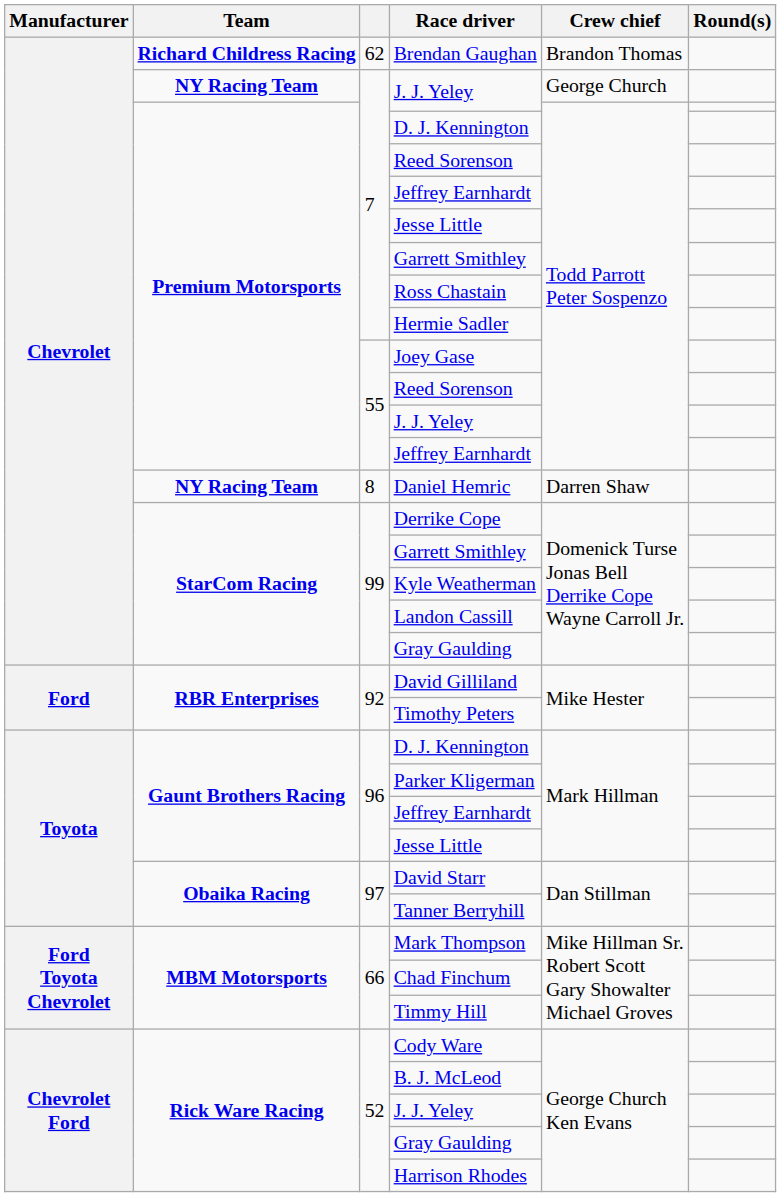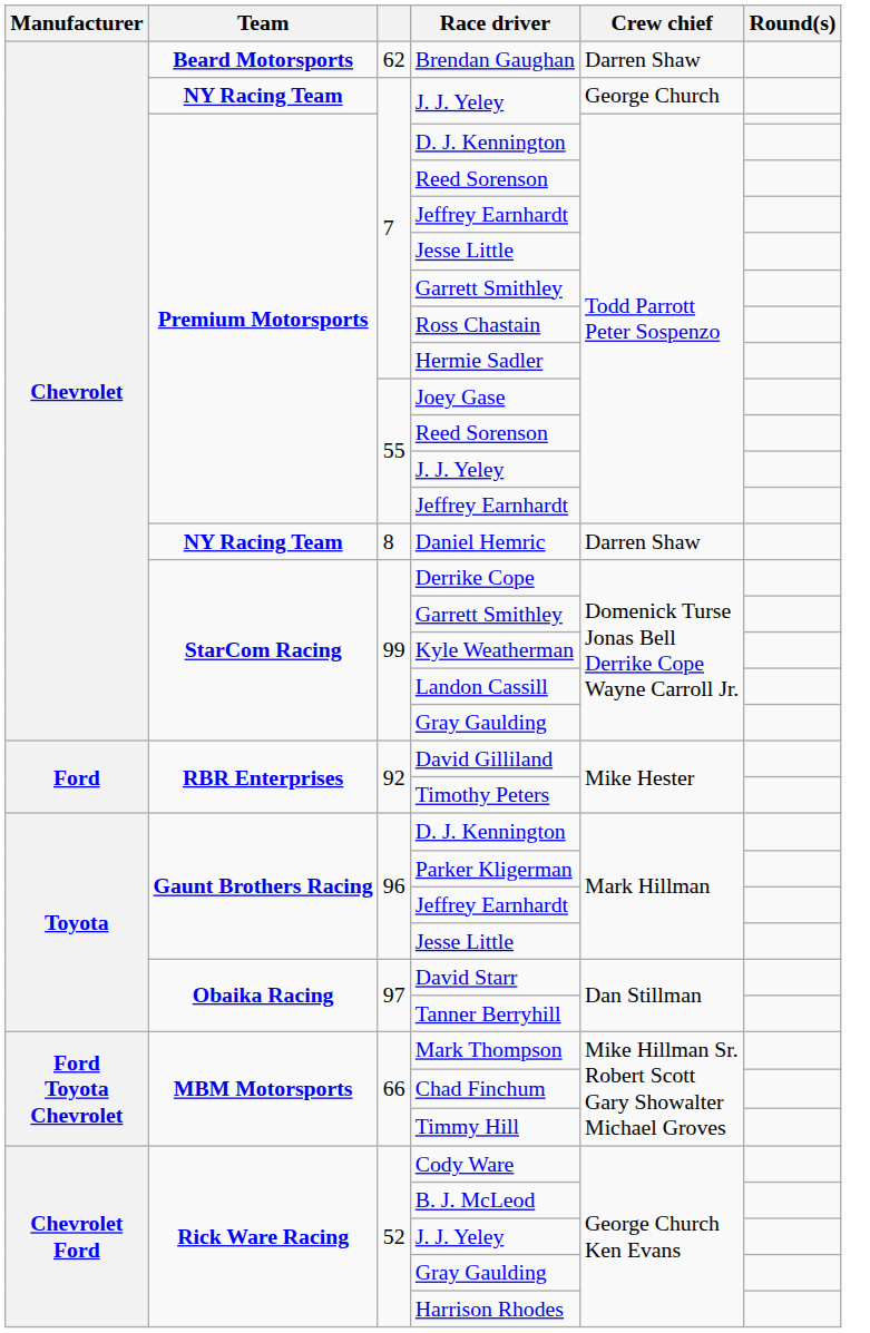 <table class="wikitable" style="font-size: 95%;">
 <tr>
 <th>Manufacturer</th>
 <th>Team</th>
 <th></th>
 <th>Race driver</th>
 <th>Crew chief</th>
 <th>Round(s)</th>
 </tr>
 <tr>
 <th rowspan="20"><a href='#'>Chevrolet</a></th>
-<td style="text-align:center;"><strong><a href='#'>Richard Childress Racing</a></strong></td>
+<td style="text-align:center;"><strong><a href='#'>Beard Motorsports</a></strong></td>
 <td>62</td>
 <td><a href='#'>Brendan Gaughan</a></td>
-<td>Brandon Thomas</td>
+<td>Darren Shaw</td>
 <td></td>
 </tr>
 <tr>
 <td style="text-align:center;"><strong><a href='#'>NY Racing Team</a></strong></td>
 <td rowspan="9">7</td>
 <td rowspan=2><a href='#'>J. J. Yeley</a></td>
 <td>George Church</td>
 <td></td>
 </tr>
 <tr>
 <td style="text-align:center;" rowspan="12"><strong><a href='#'>Premium Motorsports</a></strong></td>
 <td rowspan="12"><a href='#'>Todd Parrott</a> <small></small> <br> <a href='#'>Peter Sospenzo</a> <small></small></td>
 <td></td>
 </tr>
 <tr>
 <td><a href='#'>D. J. Kennington</a></td>
 <td></td>
 </tr>
 <tr>
 <td><a href='#'>Reed Sorenson</a></td>
 <td></td>
 </tr>
 <tr>
 <td><a href='#'>Jeffrey Earnhardt</a></td>
 <td></td>
 </tr>
 <tr>
 <td><a href='#'>Jesse Little</a></td>
 <td></td>
 </tr>
 <tr>
 <td><a href='#'>Garrett Smithley</a></td>
 <td></td>
 </tr>
 <tr>
 <td><a href='#'>Ross Chastain</a></td>
 <td></td>
 </tr>
 <tr>
 <td><a href='#'>Hermie Sadler</a></td>
 <td></td>
 </tr>
 <tr>
 <td rowspan=4>55</td>
 <td><a href='#'>Joey Gase</a></td>
 <td></td>
 </tr>
 <tr>
 <td><a href='#'>Reed Sorenson</a></td>
 <td></td>
 </tr>
 <tr>
 <td><a href='#'>J. J. Yeley</a></td>
 <td></td>
 </tr>
 <tr>
 <td><a href='#'>Jeffrey Earnhardt</a></td>
 <td></td>
 </tr>
 <tr>
 <td style="text-align:center;"><strong><a href='#'>NY Racing Team</a></strong></td>
 <td>8</td>
 <td><a href='#'>Daniel Hemric</a></td>
 <td>Darren Shaw</td>
 <td></td>
 </tr>
 <tr>
 <td style="text-align:center;" rowspan="5"><strong><a href='#'>StarCom Racing</a></strong></td>
 <td rowspan="5">99</td>
 <td><a href='#'>Derrike Cope</a></td>
 <td rowspan="5">Domenick Turse <small></small> <br> Jonas Bell <small></small> <br> <a href='#'>Derrike Cope</a> <small></small> <br> Wayne Carroll Jr. <small></small></td>
 <td></td>
 </tr>
 <tr>
 <td><a href='#'>Garrett Smithley</a></td>
 <td></td>
 </tr>
 <tr>
 <td><a href='#'>Kyle Weatherman</a></td>
 <td></td>
 </tr>
 <tr>
 <td><a href='#'>Landon Cassill</a></td>
 <td></td>
 </tr>
 <tr>
 <td><a href='#'>Gray Gaulding</a></td>
 <td></td>
 </tr>
 <tr>
 <th rowspan=2><a href='#'>Ford</a></th>
 <td rowspan=2 style="text-align:center;"><strong><a href='#'>RBR Enterprises</a></strong></td>
 <td rowspan=2>92</td>
 <td><a href='#'>David Gilliland</a></td>
 <td rowspan=2>Mike Hester</td>
 <td></td>
 </tr>
 <tr>
 <td><a href='#'>Timothy Peters</a></td>
 <td></td>
 </tr>
 <tr>
 <th rowspan="6"><a href='#'>Toyota</a></th>
 <td style="text-align:center;" rowspan="4"><strong><a href='#'>Gaunt Brothers Racing</a></strong></td>
 <td rowspan="4">96</td>
 <td><a href='#'>D. J. Kennington</a></td>
 <td rowspan="4">Mark Hillman</td>
 <td></td>
 </tr>
 <tr>
 <td><a href='#'>Parker Kligerman</a></td>
 <td></td>
 </tr>
 <tr>
 <td><a href='#'>Jeffrey Earnhardt</a></td>
 <td></td>
 </tr>
 <tr>
 <td><a href='#'>Jesse Little</a></td>
 <td></td>
 </tr>
 <tr>
 <td style="text-align:center;" rowspan="2"><strong><a href='#'>Obaika Racing</a></strong></td>
 <td rowspan="2">97</td>
 <td><a href='#'>David Starr</a></td>
 <td rowspan="2">Dan Stillman</td>
 <td></td>
 </tr>
 <tr>
 <td><a href='#'>Tanner Berryhill</a></td>
 <td></td>
 </tr>
 <tr>
 <th rowspan=3><a href='#'>Ford</a> <small></small> <br> <a href='#'>Toyota</a> <small></small> <br> <a href='#'>Chevrolet</a> <small></small></th>
 <td rowspan=3 style="text-align:center;"><strong><a href='#'>MBM Motorsports</a></strong></td>
 <td rowspan=3>66</td>
 <td><a href='#'>Mark Thompson</a></td>
 <td rowspan=3>Mike Hillman Sr. <small></small> <br> Robert Scott <small></small> <br> Gary Showalter <small></small> <br> Michael Groves <small></small></td>
 <td></td>
 </tr>
 <tr>
 <td><a href='#'>Chad Finchum</a></td>
 <td></td>
 </tr>
 <tr>
 <td><a href='#'>Timmy Hill</a></td>
 <td></td>
 </tr>
 <tr>
 <th rowspan=5><a href='#'>Chevrolet</a> <small></small> <br> <a href='#'>Ford</a> <small></small></th>
 <td rowspan=5 style="text-align:center;"><strong><a href='#'>Rick Ware Racing</a></strong></td>
 <td rowspan=5>52</td>
 <td><a href='#'>Cody Ware</a></td>
 <td rowspan=5>George Church <small></small><br> Ken Evans <small></small></td>
 <td></td>
 </tr>
 <tr>
 <td><a href='#'>B. J. McLeod</a></td>
 <td></td>
 </tr>
 <tr>
 <td><a href='#'>J. J. Yeley</a></td>
 <td></td>
 </tr>
 <tr>
 <td><a href='#'>Gray Gaulding</a></td>
 <td></td>
 </tr>
 <tr>
 <td><a href='#'>Harrison Rhodes</a></td>
 <td></td>
 </tr>
 </table>
